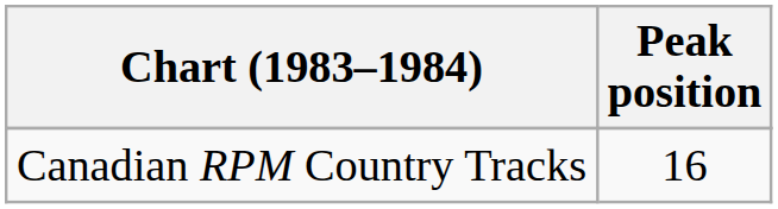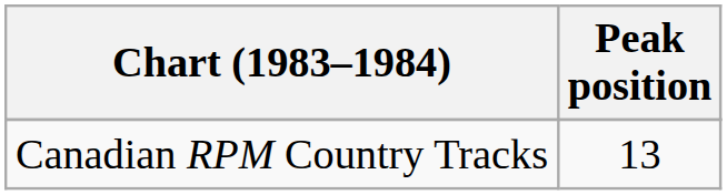 <table class="wikitable sortable">
 <tr>
 <th align="left">Chart (1983–1984)</th>
 <th align="center">Peak<br>position</th>
 </tr>
 <tr>
 </tr>
 <tr>
 <td align="left">Canadian <em>RPM</em> Country Tracks</td>
-<td align="center">16</td>
+<td align="center">13</td>
 </tr>
 </table>
